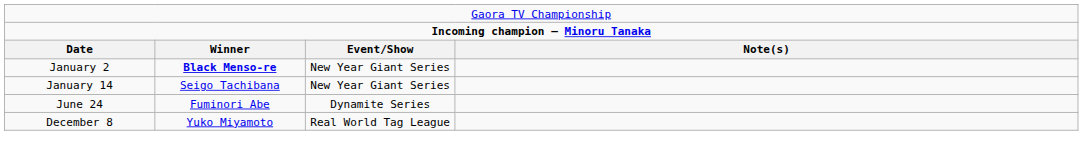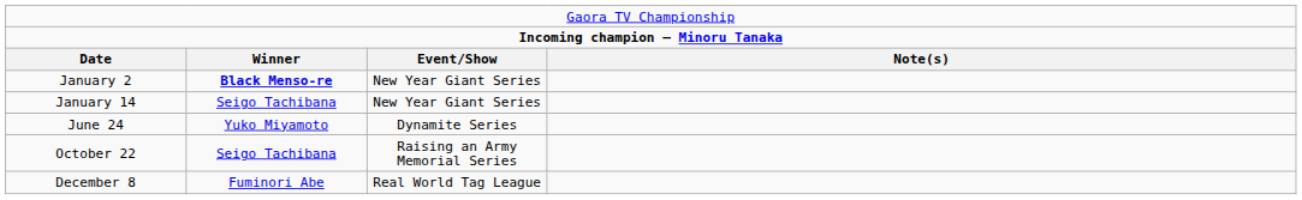 <table class="wikitable" style="text-align:center; width:100%;">
 <tr>
 <td colspan="4" style="text-align: center;"><a href='#'>Gaora TV Championship</a></td>
 </tr>
 <tr>
 <td colspan="4" style="text-align: center;"><strong>Incoming champion – <a href='#'>Minoru Tanaka</a></strong></td>
 </tr>
 <tr>
 <th width=14%>Date</th>
 <th width=14%>Winner</th>
 <th width=14%>Event/Show</th>
 <th width=58%>Note(s)</th>
 </tr>
 <tr>
 <td>January 2</td>
 <td><strong><a href='#'>Black Menso-re</a></strong></td>
 <td>New Year Giant Series<br></td>
 <td></td>
 </tr>
 <tr>
 <td>January 14</td>
 <td><a href='#'>Seigo Tachibana</a></td>
 <td>New Year Giant Series<br></td>
 <td></td>
 </tr>
 <tr>
 <td>June 24</td>
-<td><a href='#'>Fuminori Abe</a></td>
+<td><a href='#'>Yuko Miyamoto</a></td>
 <td>Dynamite Series<br></td>
 <td></td>
 </tr>
 <tr>
+<td>October 22</td>
+<td><a href='#'>Seigo Tachibana</a></td>
+<td>Raising an Army Memorial Series<br></td>
+<td></td>
+</tr>
+<tr>
 <td>December 8</td>
-<td><a href='#'>Yuko Miyamoto</a></td>
+<td><a href='#'>Fuminori Abe</a></td>
 <td>Real World Tag League<br></td>
 <td></td>
 </tr>
 </table>
